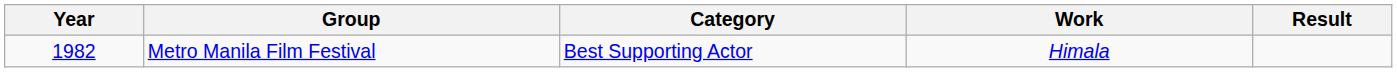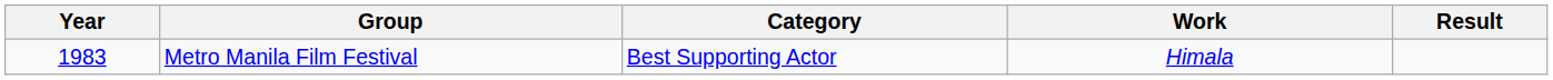 <table width="90%" class="wikitable sortable">
 <tr>
 <th width="10%">Year</th>
 <th width="30%">Group</th>
 <th width="25%">Category</th>
 <th width="25%">Work</th>
 <th width="10%">Result</th>
 </tr>
 <tr>
-<td rowspan="1" align="center"><a href='#'>1982</a></td>
+<td rowspan="1" align="center"><a href='#'>1983</a></td>
 <td rowspan="1" align="left"><a href='#'>Metro Manila Film Festival</a></td>
 <td align="left"><a href='#'>Best Supporting Actor</a></td>
 <td align="center"><em><a href='#'>Himala</a></em></td>
 <td></td>
 </tr>
 </table>
